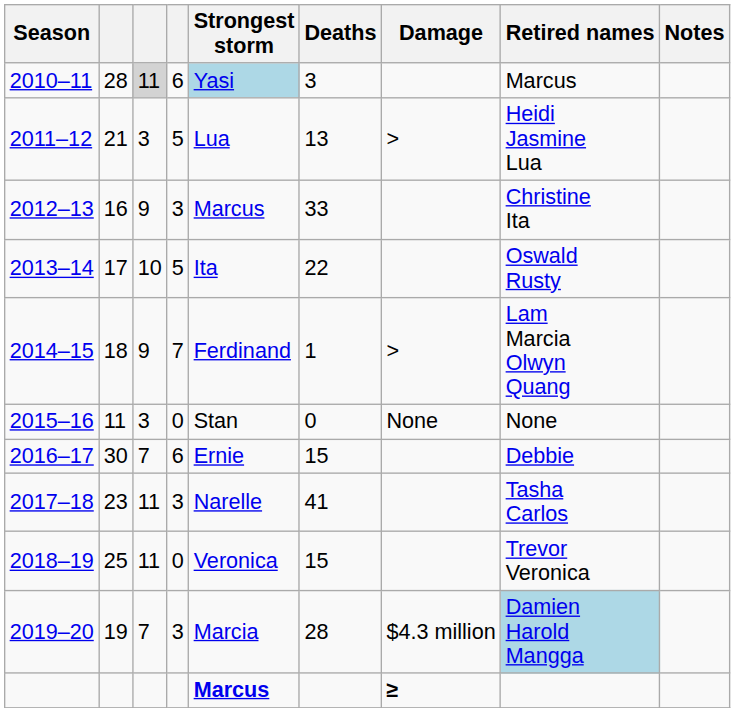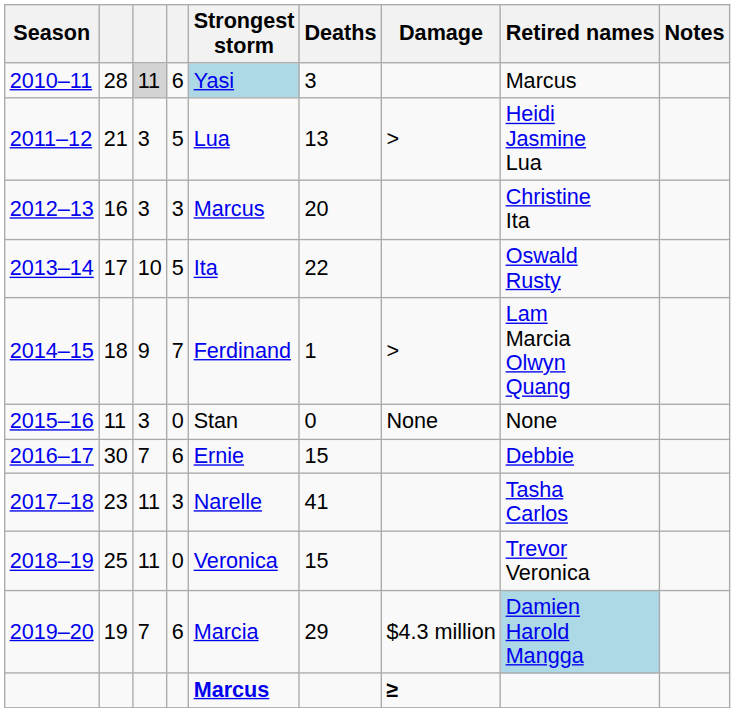 <table class="wikitable sortable">
 <tr>
 <th>Season</th>
 <th></th>
 <th></th>
 <th></th>
 <th>Strongest<br>storm</th>
 <th>Deaths</th>
 <th>Damage</th>
 <th class=unsortable>Retired names</th>
 <th class=unsortable>Notes</th>
 </tr>
 <tr>
 <td><a href='#'>2010–11</a></td>
 <td>28 </td>
 <td style="background: lightgrey;">11</td>
 <td>6</td>
 <td style="background: lightblue;"> <a href='#'>Yasi</a></td>
 <td>3</td>
 <td></td>
 <td> Marcus</td>
 <td></td>
 </tr>
 <tr>
 <td><a href='#'>2011–12</a></td>
 <td>21</td>
 <td>3</td>
 <td>5</td>
 <td> <a href='#'>Lua</a></td>
 <td>13</td>
 <td>> </td>
 <td> <a href='#'>Heidi</a><br> <a href='#'>Jasmine</a><br> Lua</td>
 <td></td>
 </tr>
 <tr>
 <td><a href='#'>2012–13</a></td>
 <td>16</td>
-<td>9</td>
+<td>3</td>
 <td>3</td>
 <td> <a href='#'>Marcus</a></td>
-<td>33</td>
+<td>20</td>
 <td></td>
 <td> <a href='#'>Christine</a><br> Ita</td>
 <td></td>
 </tr>
 <tr>
 <td><a href='#'>2013–14</a></td>
 <td>17</td>
 <td>10</td>
 <td>5</td>
 <td> <a href='#'>Ita</a></td>
 <td>22</td>
 <td></td>
 <td> <a href='#'>Oswald</a><br> <a href='#'>Rusty</a></td>
 <td></td>
 </tr>
 <tr>
 <td><a href='#'>2014–15</a></td>
 <td>18</td>
 <td>9</td>
 <td>7</td>
 <td> <a href='#'>Ferdinand</a></td>
 <td>1</td>
 <td>> </td>
 <td> <a href='#'>Lam</a><br> Marcia<br> <a href='#'>Olwyn</a><br> <a href='#'>Quang</a></td>
 <td></td>
 </tr>
 <tr>
 <td><a href='#'>2015–16</a></td>
 <td>11</td>
 <td>3</td>
 <td>0</td>
 <td> Stan</td>
 <td>0</td>
 <td>None</td>
 <td>None</td>
 <td></td>
 </tr>
 <tr>
 <td><a href='#'>2016–17</a></td>
 <td>30 </td>
 <td>7</td>
 <td>6</td>
 <td> <a href='#'>Ernie</a></td>
 <td>15</td>
 <td></td>
 <td> <a href='#'>Debbie</a></td>
 <td></td>
 </tr>
 <tr>
 <td><a href='#'>2017–18</a></td>
 <td>23 </td>
 <td>11</td>
 <td>3</td>
 <td> <a href='#'>Narelle</a></td>
 <td>41</td>
 <td></td>
 <td> <a href='#'>Tasha</a><br> <a href='#'>Carlos</a></td>
 <td></td>
 </tr>
 <tr>
 <td><a href='#'>2018–19</a></td>
 <td>25</td>
 <td>11</td>
 <td>0</td>
 <td> <a href='#'>Veronica</a></td>
 <td>15</td>
 <td></td>
 <td> <a href='#'>Trevor</a><br> Veronica</td>
 <td></td>
 </tr>
 <tr>
 <td><a href='#'>2019–20</a></td>
 <td>19</td>
 <td>7</td>
-<td>3</td>
+<td>6</td>
 <td> <a href='#'>Marcia</a></td>
-<td>28</td>
+<td>29</td>
 <td>$4.3 million</td>
 <td style="background: lightblue;"> <a href='#'>Damien</a><br> <a href='#'>Harold</a><br> <a href='#'>Mangga</a></td>
 <td></td>
 </tr>
 <tr>
 <td colspan=1></td>
 <td><strong></strong></td>
 <td><strong></strong></td>
 <td><strong></strong></td>
 <td><strong><a href='#'>Marcus</a></strong></td>
 <td><strong></strong></td>
 <td><strong>≥</strong></td>
 <td></td>
 <td></td>
 </tr>
 <tr>
 </tr>
 </table>
